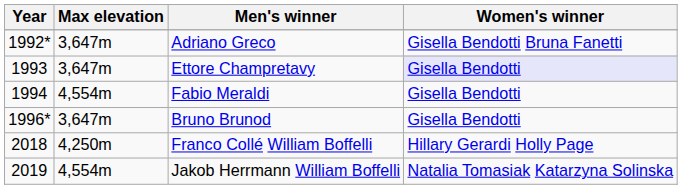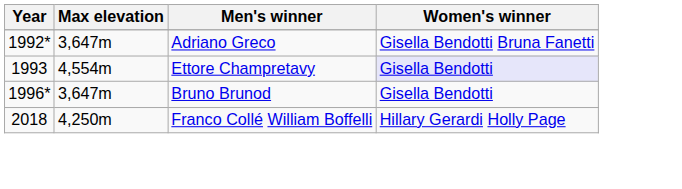 <table class="wikitable" style="font-size:100%; text-align:left;">
 <tr>
 <th>Year</th>
 <th>Max elevation</th>
 <th>Men's winner</th>
 <th>Women's winner</th>
 </tr>
 <tr>
 </tr>
 <tr>
 <td align=center>1992*</td>
 <td>3,647m</td>
 <td> <a href='#'>Adriano Greco</a></td>
 <td> <a href='#'>Gisella Bendotti</a>  <a href='#'>Bruna Fanetti</a></td>
 </tr>
 <tr>
 <td align=center>1993</td>
-<td>3,647m</td>
+<td>4,554m</td>
 <td> <a href='#'>Ettore Champretavy</a></td>
 <td style="background: lavender;"> <a href='#'>Gisella Bendotti</a></td>
-</tr>
-<tr>
-<td align=center>1994</td>
-<td>4,554m</td>
-<td> <a href='#'>Fabio Meraldi</a></td>
-<td> <a href='#'>Gisella Bendotti</a></td>
 </tr>
 <tr>
 <td align=center>1996*</td>
 <td>3,647m</td>
 <td> <a href='#'>Bruno Brunod</a></td>
 <td> <a href='#'>Gisella Bendotti</a></td>
 </tr>
 <tr>
 <td align=center>2018</td>
 <td>4,250m</td>
 <td> <a href='#'>Franco Collé</a>   <a href='#'>William Boffelli</a></td>
 <td> <a href='#'>Hillary Gerardi</a>  <a href='#'>Holly Page</a></td>
 </tr>
-<tr>
-<td align=center>2019</td>
-<td>4,554m</td>
-<td> Jakob Herrmann   <a href='#'>William Boffelli</a></td>
-<td> <a href='#'>Natalia Tomasiak</a>  <a href='#'>Katarzyna Solinska</a></td>
-</tr>
 </table>
